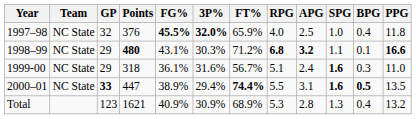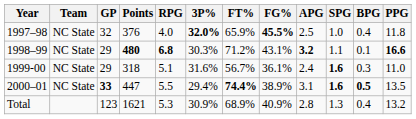 <table class="wikitable">
 <tr>
 <th>Year</th>
 <th>Team</th>
 <th>GP</th>
 <th>Points</th>
-<th>FG%</th>
+<th>RPG</th>
 <th>3P%</th>
 <th>FT%</th>
-<th>RPG</th>
+<th>FG%</th>
 <th>APG</th>
 <th>SPG</th>
 <th>BPG</th>
 <th>PPG</th>
 </tr>
 <tr>
 <td>1997–98</td>
 <td>NC State</td>
 <td>32</td>
 <td>376</td>
-<td><strong>45.5%</strong></td>
+<td>4.0</td>
 <td><strong>32.0%</strong></td>
 <td>65.9%</td>
-<td>4.0</td>
+<td><strong>45.5%</strong></td>
 <td>2.5</td>
 <td>1.0</td>
 <td>0.4</td>
 <td>11.8</td>
 </tr>
 <tr>
 <td>1998–99</td>
 <td>NC State</td>
 <td>29</td>
 <td><strong>480</strong></td>
-<td>43.1%</td>
+<td><strong>6.8</strong></td>
 <td>30.3%</td>
 <td>71.2%</td>
-<td><strong>6.8</strong></td>
+<td>43.1%</td>
 <td><strong>3.2</strong></td>
 <td>1.1</td>
 <td>0.1</td>
 <td><strong>16.6</strong></td>
 </tr>
 <tr>
 <td>1999-00</td>
 <td>NC State</td>
 <td>29</td>
 <td>318</td>
-<td>36.1%</td>
+<td>5.1</td>
 <td>31.6%</td>
 <td>56.7%</td>
-<td>5.1</td>
+<td>36.1%</td>
 <td>2.4</td>
 <td><strong>1.6</strong></td>
 <td>0.3</td>
 <td>11.0</td>
 </tr>
 <tr>
 <td>2000–01</td>
 <td>NC State</td>
 <td><strong>33</strong></td>
 <td>447</td>
-<td>38.9%</td>
+<td>5.5</td>
 <td>29.4%</td>
 <td><strong>74.4%</strong></td>
-<td>5.5</td>
+<td>38.9%</td>
 <td>3.1</td>
 <td><strong>1.6</strong></td>
 <td><strong>0.5</strong></td>
 <td>13.5</td>
 </tr>
 <tr>
 <td>Total</td>
 <td></td>
 <td>123</td>
 <td>1621</td>
-<td>40.9%</td>
+<td>5.3</td>
 <td>30.9%</td>
 <td>68.9%</td>
-<td>5.3</td>
+<td>40.9%</td>
 <td>2.8</td>
 <td>1.3</td>
 <td>0.4</td>
 <td>13.2</td>
 </tr>
 </table>
